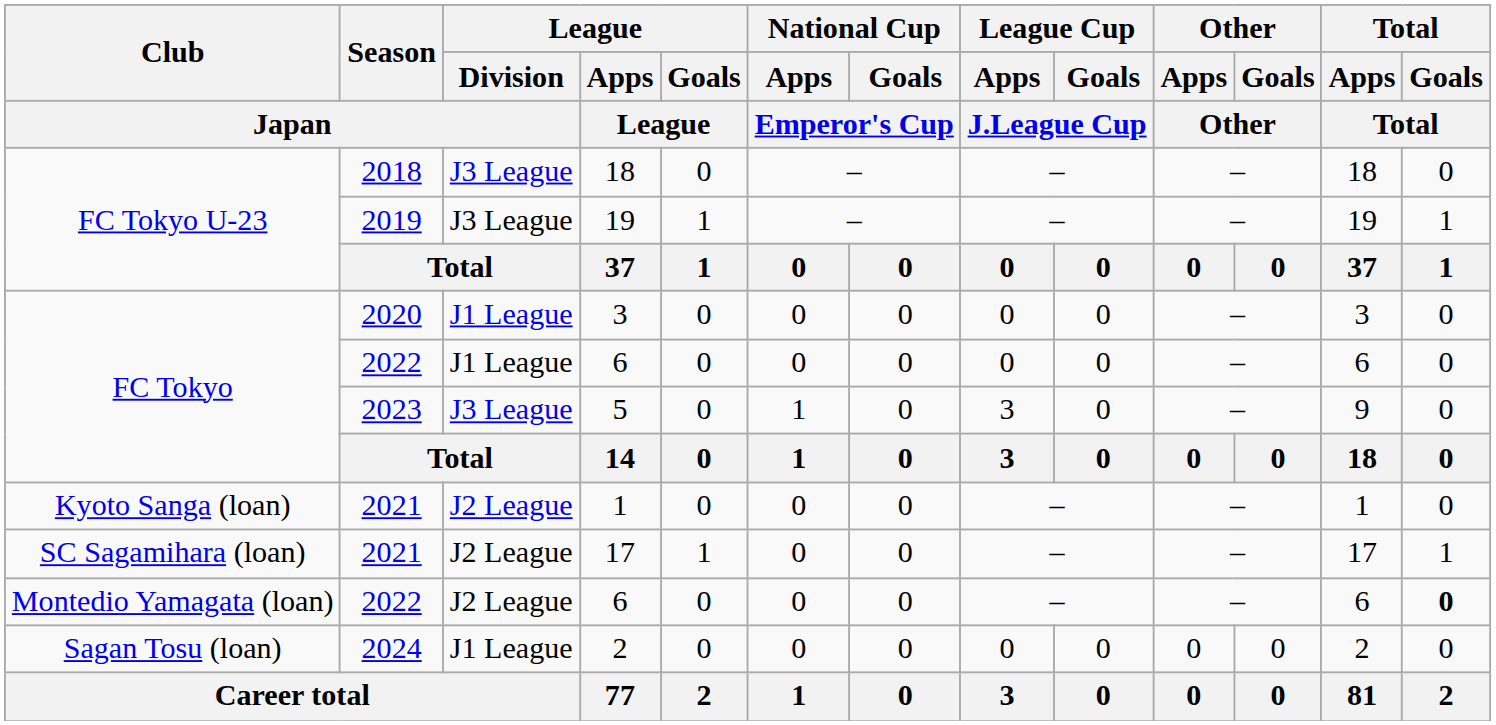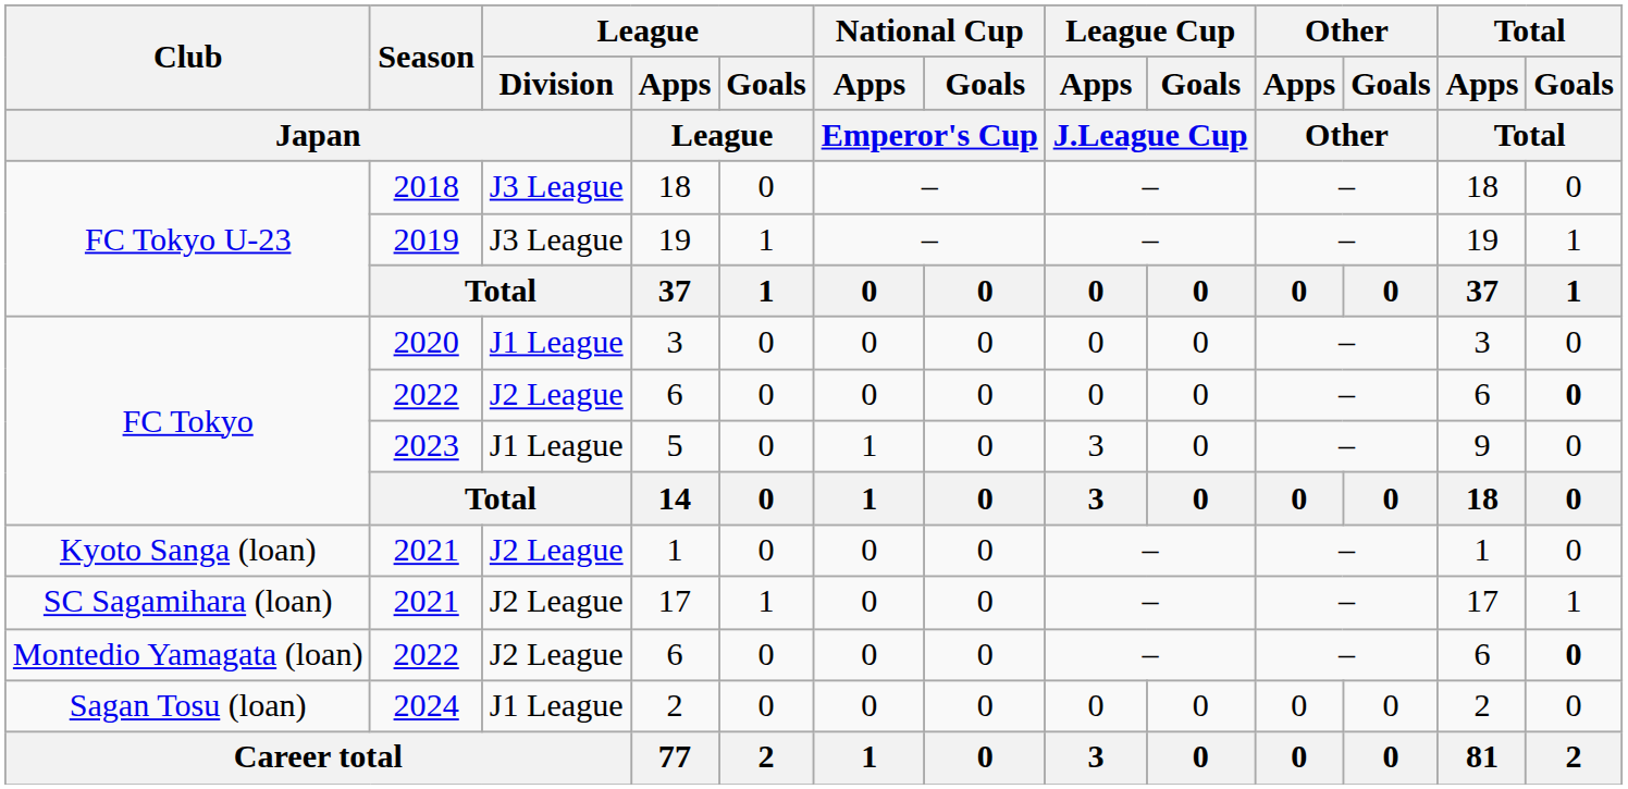 <table class="wikitable" style="text-align: center">
 <tr>
 <th rowspan="2">Club</th>
 <th rowspan="2">Season</th>
 <th colspan="3">League</th>
 <th colspan="2">National Cup</th>
 <th colspan="2">League Cup</th>
 <th colspan="2">Other</th>
 <th colspan="2">Total</th>
 </tr>
 <tr>
 <th>Division</th>
 <th>Apps</th>
 <th>Goals</th>
 <th>Apps</th>
 <th>Goals</th>
 <th>Apps</th>
 <th>Goals</th>
 <th>Apps</th>
 <th>Goals</th>
 <th>Apps</th>
 <th>Goals</th>
 </tr>
 <tr>
 <th colspan=3>Japan</th>
 <th colspan=2>League</th>
 <th colspan=2><a href='#'>Emperor's Cup</a></th>
 <th colspan=2><a href='#'>J.League Cup</a></th>
 <th colspan=2>Other</th>
 <th colspan=2>Total</th>
 </tr>
 <tr>
 <td rowspan="3"><a href='#'>FC Tokyo U-23</a></td>
 <td><a href='#'>2018</a></td>
 <td><a href='#'>J3 League</a></td>
 <td>18</td>
 <td>0</td>
 <td colspan="2">–</td>
 <td colspan="2">–</td>
 <td colspan="2">–</td>
 <td>18</td>
 <td>0</td>
 </tr>
 <tr>
 <td><a href='#'>2019</a></td>
 <td>J3 League</td>
 <td>19</td>
 <td>1</td>
 <td colspan="2">–</td>
 <td colspan="2">–</td>
 <td colspan="2">–</td>
 <td>19</td>
 <td>1</td>
 </tr>
 <tr>
 <th colspan=2>Total</th>
 <th>37</th>
 <th>1</th>
 <th>0</th>
 <th>0</th>
 <th>0</th>
 <th>0</th>
 <th>0</th>
 <th>0</th>
 <th>37</th>
 <th>1</th>
 </tr>
 <tr>
 <td rowspan="4"><a href='#'>FC Tokyo</a></td>
 <td><a href='#'>2020</a></td>
 <td><a href='#'>J1 League</a></td>
 <td>3</td>
 <td>0</td>
 <td>0</td>
 <td>0</td>
 <td>0</td>
 <td>0</td>
 <td colspan="2">–</td>
 <td>3</td>
 <td>0</td>
 </tr>
 <tr>
 <td><a href='#'>2022</a></td>
-<td>J1 League</td>
+<td><a href='#'>J2 League</a></td>
 <td>6</td>
 <td>0</td>
 <td>0</td>
 <td>0</td>
 <td>0</td>
 <td>0</td>
 <td colspan="2">–</td>
 <td>6</td>
-<td>0</td>
+<td><strong>0</strong></td>
 </tr>
 <tr>
 <td><a href='#'>2023</a></td>
-<td><a href='#'>J3 League</a></td>
+<td>J1 League</td>
 <td>5</td>
 <td>0</td>
 <td>1</td>
 <td>0</td>
 <td>3</td>
 <td>0</td>
 <td colspan="2">–</td>
 <td>9</td>
 <td>0</td>
 </tr>
 <tr>
 <th colspan=2>Total</th>
 <th>14</th>
 <th>0</th>
 <th>1</th>
 <th>0</th>
 <th>3</th>
 <th>0</th>
 <th>0</th>
 <th>0</th>
 <th>18</th>
 <th>0</th>
 </tr>
 <tr>
 <td><a href='#'>Kyoto Sanga</a> (loan)</td>
 <td><a href='#'>2021</a></td>
 <td><a href='#'>J2 League</a></td>
 <td>1</td>
 <td>0</td>
 <td>0</td>
 <td>0</td>
 <td colspan="2">–</td>
 <td colspan="2">–</td>
 <td>1</td>
 <td>0</td>
 </tr>
 <tr>
 <td><a href='#'>SC Sagamihara</a> (loan)</td>
 <td><a href='#'>2021</a></td>
 <td>J2 League</td>
 <td>17</td>
 <td>1</td>
 <td>0</td>
 <td>0</td>
 <td colspan="2">–</td>
 <td colspan="2">–</td>
 <td>17</td>
 <td>1</td>
 </tr>
 <tr>
 <td><a href='#'>Montedio Yamagata</a> (loan)</td>
 <td><a href='#'>2022</a></td>
 <td>J2 League</td>
 <td>6</td>
 <td>0</td>
 <td>0</td>
 <td>0</td>
 <td colspan="2">–</td>
 <td colspan="2">–</td>
 <td>6</td>
 <td><strong>0</strong></td>
 </tr>
 <tr>
 <td><a href='#'>Sagan Tosu</a> (loan)</td>
 <td><a href='#'>2024</a></td>
 <td>J1 League</td>
 <td>2</td>
 <td>0</td>
 <td>0</td>
 <td>0</td>
 <td>0</td>
 <td>0</td>
 <td>0</td>
 <td>0</td>
 <td>2</td>
 <td>0</td>
 </tr>
 <tr>
 <th colspan=3>Career total</th>
 <th>77</th>
 <th>2</th>
 <th>1</th>
 <th>0</th>
 <th>3</th>
 <th>0</th>
 <th>0</th>
 <th>0</th>
 <th>81</th>
 <th>2</th>
 </tr>
 </table>
